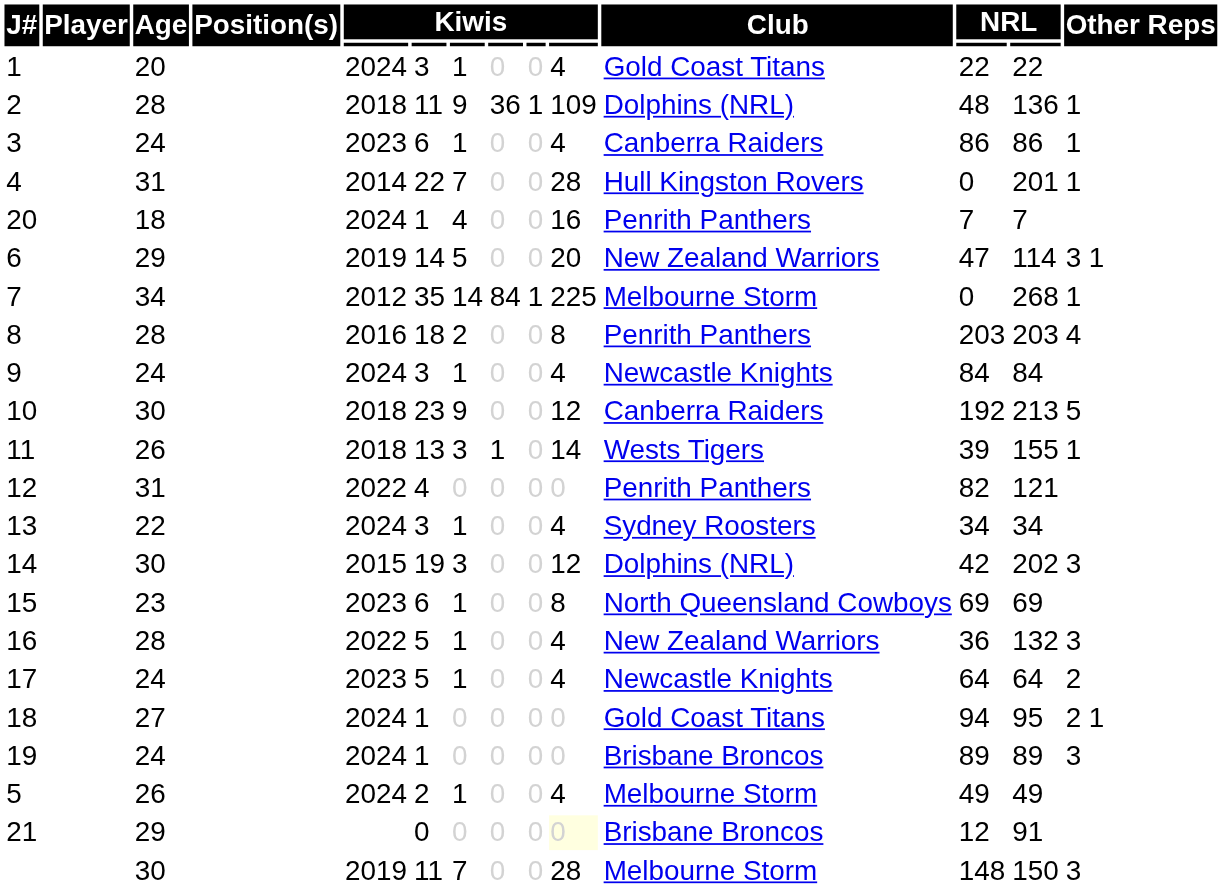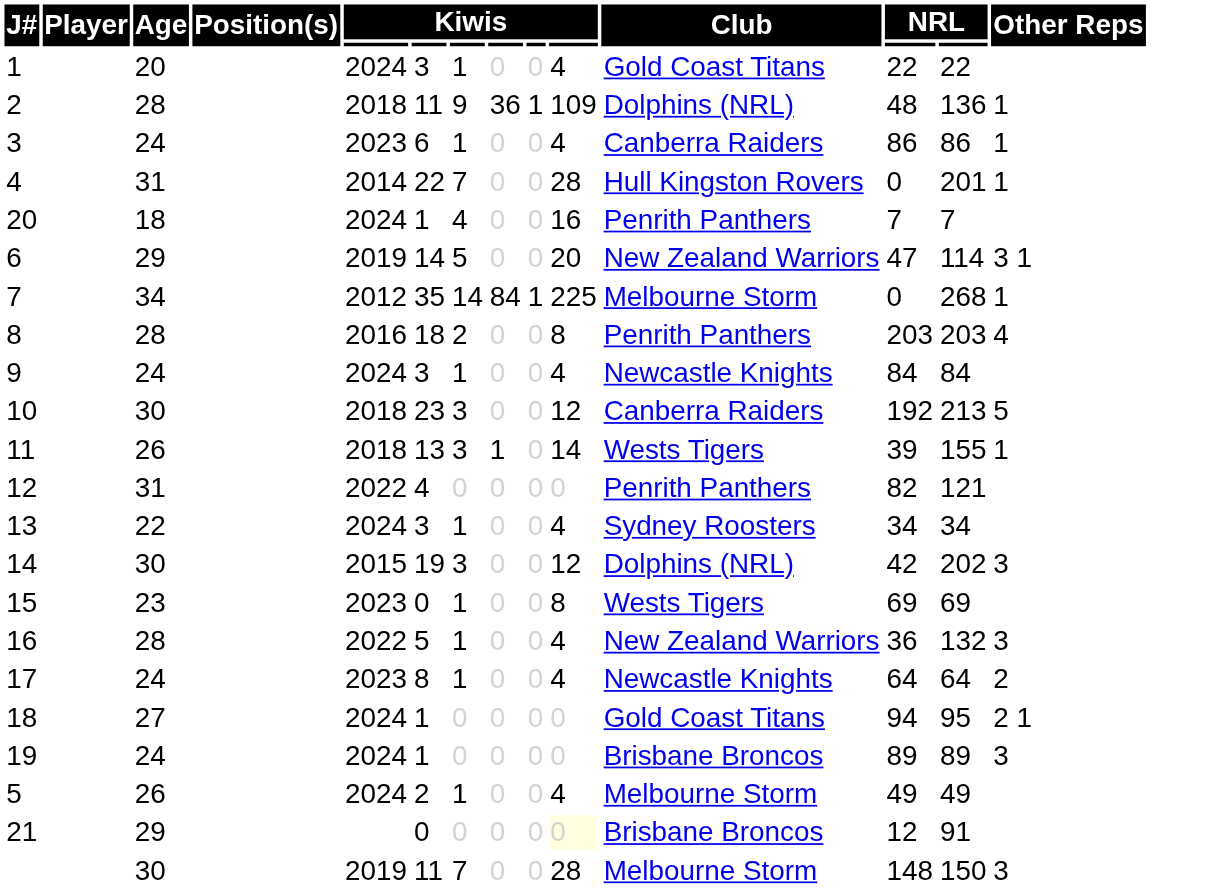 <table>
 <tr style="background:black; color:white;">
 <th rowspan=2>J#</th>
 <th rowspan=2 align=left>Player</th>
 <th rowspan=2 align=center>Age</th>
 <th rowspan=2 align=center>Position(s)</th>
 <th colspan=6 align=center>Kiwis</th>
 <th rowspan=2 align=center>Club</th>
 <th colspan=2 align=center>NRL</th>
 <th rowspan=2 align=center>Other Reps</th>
 </tr>
 <tr style="background:black; color:white;">
 <th></th>
 <th></th>
 <th></th>
 <th></th>
 <th></th>
 <th></th>
 <th></th>
 <th></th>
 </tr>
 <tr>
 <td>1</td>
 <td align=left></td>
 <td>20</td>
 <td align=center></td>
 <td>2024</td>
 <td>3</td>
 <td>1</td>
 <td style="color:lightgray">0</td>
 <td style="color:lightgray">0</td>
 <td>4</td>
 <td align=left>   <a href='#'>Gold Coast Titans</a></td>
 <td>22</td>
 <td>22</td>
 <td></td>
 </tr>
 <tr>
 <td>2</td>
 <td align=left></td>
 <td>28</td>
 <td align=center></td>
 <td>2018</td>
 <td>11</td>
 <td>9</td>
 <td>36</td>
 <td>1</td>
 <td>109</td>
 <td align=left>   <a href='#'>Dolphins (NRL)</a></td>
 <td>48</td>
 <td>136</td>
 <td align=left> 1</td>
 </tr>
 <tr>
 <td>3</td>
 <td align=left></td>
 <td>24</td>
 <td align=center></td>
 <td>2023</td>
 <td>6</td>
 <td>1</td>
 <td style="color:lightgray">0</td>
 <td style="color:lightgray">0</td>
 <td>4</td>
 <td align=left>   <a href='#'>Canberra Raiders</a></td>
 <td>86</td>
 <td>86</td>
 <td align=left> 1</td>
 </tr>
 <tr>
 <td>4</td>
 <td align=left></td>
 <td>31</td>
 <td align=center></td>
 <td>2014</td>
 <td>22</td>
 <td>7</td>
 <td style="color:lightgray">0</td>
 <td style="color:lightgray">0</td>
 <td>28</td>
 <td align=left>   <a href='#'>Hull Kingston Rovers</a></td>
 <td>0</td>
 <td>201</td>
 <td align=left> 1</td>
 </tr>
 <tr>
 <td>20</td>
 <td align=left></td>
 <td>18</td>
 <td align=center></td>
 <td>2024</td>
 <td>1</td>
 <td>4</td>
 <td style="color:lightgray">0</td>
 <td style="color:lightgray">0</td>
 <td>16</td>
 <td align=left>   <a href='#'>Penrith Panthers</a></td>
 <td>7</td>
 <td>7</td>
 <td></td>
 </tr>
 <tr>
 <td>6</td>
 <td align=left></td>
 <td>29</td>
 <td align=center></td>
 <td>2019</td>
 <td>14</td>
 <td>5</td>
 <td style="color:lightgray">0</td>
 <td style="color:lightgray">0</td>
 <td>20</td>
 <td align=left>   <a href='#'>New Zealand Warriors</a></td>
 <td>47</td>
 <td>114</td>
 <td align=left> 3  1</td>
 </tr>
 <tr>
 <td>7</td>
 <td align=left></td>
 <td>34</td>
 <td align=center></td>
 <td>2012</td>
 <td>35</td>
 <td>14</td>
 <td>84</td>
 <td>1</td>
 <td>225</td>
 <td align=left>   <a href='#'>Melbourne Storm</a></td>
 <td>0</td>
 <td>268</td>
 <td align=left> 1</td>
 </tr>
 <tr>
 <td>8</td>
 <td align=left></td>
 <td>28</td>
 <td align=center></td>
 <td>2016</td>
 <td>18</td>
 <td>2</td>
 <td style="color:lightgray">0</td>
 <td style="color:lightgray">0</td>
 <td>8</td>
 <td align=left>   <a href='#'>Penrith Panthers</a></td>
 <td>203</td>
 <td>203</td>
 <td align=left> 4</td>
 </tr>
 <tr>
 <td>9</td>
 <td align=left></td>
 <td>24</td>
 <td align=center></td>
 <td>2024</td>
 <td>3</td>
 <td>1</td>
 <td style="color:lightgray">0</td>
 <td style="color:lightgray">0</td>
 <td>4</td>
 <td align=left>   <a href='#'>Newcastle Knights</a></td>
 <td>84</td>
 <td>84</td>
 <td></td>
 </tr>
 <tr>
 <td>10</td>
 <td align=left></td>
 <td>30</td>
 <td align=center></td>
 <td>2018</td>
 <td>23</td>
-<td>9</td>
+<td>3</td>
 <td style="color:lightgray">0</td>
 <td style="color:lightgray">0</td>
 <td>12</td>
 <td align=left>   <a href='#'>Canberra Raiders</a></td>
 <td>192</td>
 <td>213</td>
 <td align=left> 5</td>
 </tr>
 <tr>
 <td>11</td>
 <td align=left></td>
 <td>26</td>
 <td align=center></td>
 <td>2018</td>
 <td>13</td>
 <td>3</td>
 <td>1</td>
 <td style="color:lightgray">0</td>
 <td>14</td>
 <td align=left>   <a href='#'>Wests Tigers</a></td>
 <td>39</td>
 <td>155</td>
 <td align=left> 1</td>
 </tr>
 <tr>
 <td>12</td>
 <td align=left></td>
 <td>31</td>
 <td align=center></td>
 <td>2022</td>
 <td>4</td>
 <td style="color:lightgray">0</td>
 <td style="color:lightgray">0</td>
 <td style="color:lightgray">0</td>
 <td style="color:lightgray">0</td>
 <td align=left>   <a href='#'>Penrith Panthers</a></td>
 <td>82</td>
 <td>121</td>
 <td></td>
 </tr>
 <tr>
 <td>13</td>
 <td align=left></td>
 <td>22</td>
 <td align=center></td>
 <td>2024</td>
 <td>3</td>
 <td>1</td>
 <td style="color:lightgray">0</td>
 <td style="color:lightgray">0</td>
 <td>4</td>
 <td align=left>   <a href='#'>Sydney Roosters</a></td>
 <td>34</td>
 <td>34</td>
 <td></td>
 </tr>
 <tr>
 <td>14</td>
 <td align=left></td>
 <td>30</td>
 <td align=center></td>
 <td>2015</td>
 <td>19</td>
 <td>3</td>
 <td style="color:lightgray">0</td>
 <td style="color:lightgray">0</td>
 <td>12</td>
 <td align=left>   <a href='#'>Dolphins (NRL)</a></td>
 <td>42</td>
 <td>202</td>
 <td align=left> 3</td>
 </tr>
 <tr>
 <td>15</td>
 <td align=left></td>
 <td>23</td>
 <td align=center></td>
 <td>2023</td>
-<td>6</td>
+<td>0</td>
 <td>1</td>
 <td style="color:lightgray">0</td>
 <td style="color:lightgray">0</td>
 <td>8</td>
-<td align=left>   <a href='#'>North Queensland Cowboys</a></td>
+<td align=left>   <a href='#'>Wests Tigers</a></td>
 <td>69</td>
 <td>69</td>
 <td></td>
 </tr>
 <tr>
 <td>16</td>
 <td align=left></td>
 <td>28</td>
 <td align=center></td>
 <td>2022</td>
 <td>5</td>
 <td>1</td>
 <td style="color:lightgray">0</td>
 <td style="color:lightgray">0</td>
 <td>4</td>
 <td align=left>   <a href='#'>New Zealand Warriors</a></td>
 <td>36</td>
 <td>132</td>
 <td align=left> 3</td>
 </tr>
 <tr>
 <td>17</td>
 <td align=left></td>
 <td>24</td>
 <td align=center></td>
 <td>2023</td>
-<td>5</td>
+<td>8</td>
 <td>1</td>
 <td style="color:lightgray">0</td>
 <td style="color:lightgray">0</td>
 <td>4</td>
 <td align=left>   <a href='#'>Newcastle Knights</a></td>
 <td>64</td>
 <td>64</td>
 <td align=left> 2</td>
 </tr>
 <tr>
 <td>18</td>
 <td align=left></td>
 <td>27</td>
 <td align=center></td>
 <td>2024</td>
 <td>1</td>
 <td style="color:lightgray">0</td>
 <td style="color:lightgray">0</td>
 <td style="color:lightgray">0</td>
 <td style="color:lightgray">0</td>
 <td align=left>   <a href='#'>Gold Coast Titans</a></td>
 <td>94</td>
 <td>95</td>
 <td align=left> 2  1</td>
 </tr>
 <tr>
 <td>19</td>
 <td align=left></td>
 <td>24</td>
 <td align=center></td>
 <td>2024</td>
 <td>1</td>
 <td style="color:lightgray">0</td>
 <td style="color:lightgray">0</td>
 <td style="color:lightgray">0</td>
 <td style="color:lightgray">0</td>
 <td align=left>   <a href='#'>Brisbane Broncos</a></td>
 <td>89</td>
 <td>89</td>
 <td align=left> 3</td>
 </tr>
 <tr>
 <td>5</td>
 <td align=left></td>
 <td>26</td>
 <td align=center></td>
 <td>2024</td>
 <td>2</td>
 <td>1</td>
 <td style="color:lightgray">0</td>
 <td style="color:lightgray">0</td>
 <td>4</td>
 <td align=left>   <a href='#'>Melbourne Storm</a></td>
 <td>49</td>
 <td>49</td>
 <td></td>
 </tr>
 <tr>
 <td>21</td>
 <td align=left></td>
 <td>29</td>
 <td align=center></td>
 <td></td>
 <td>0</td>
 <td style="color:lightgray">0</td>
 <td style="color:lightgray">0</td>
 <td style="color:lightgray">0</td>
 <td style="background: lightyellow; color:lightgray">0</td>
 <td align=left>   <a href='#'>Brisbane Broncos</a></td>
 <td>12</td>
 <td>91</td>
 <td></td>
 </tr>
 <tr>
 <td></td>
 <td align=left></td>
 <td>30</td>
 <td align=center></td>
 <td>2019</td>
 <td>11</td>
 <td>7</td>
 <td style="color:lightgray">0</td>
 <td style="color:lightgray">0</td>
 <td>28</td>
 <td align=left>   <a href='#'>Melbourne Storm</a></td>
 <td>148</td>
 <td>150</td>
 <td align=left> 3</td>
 </tr>
 </table>
